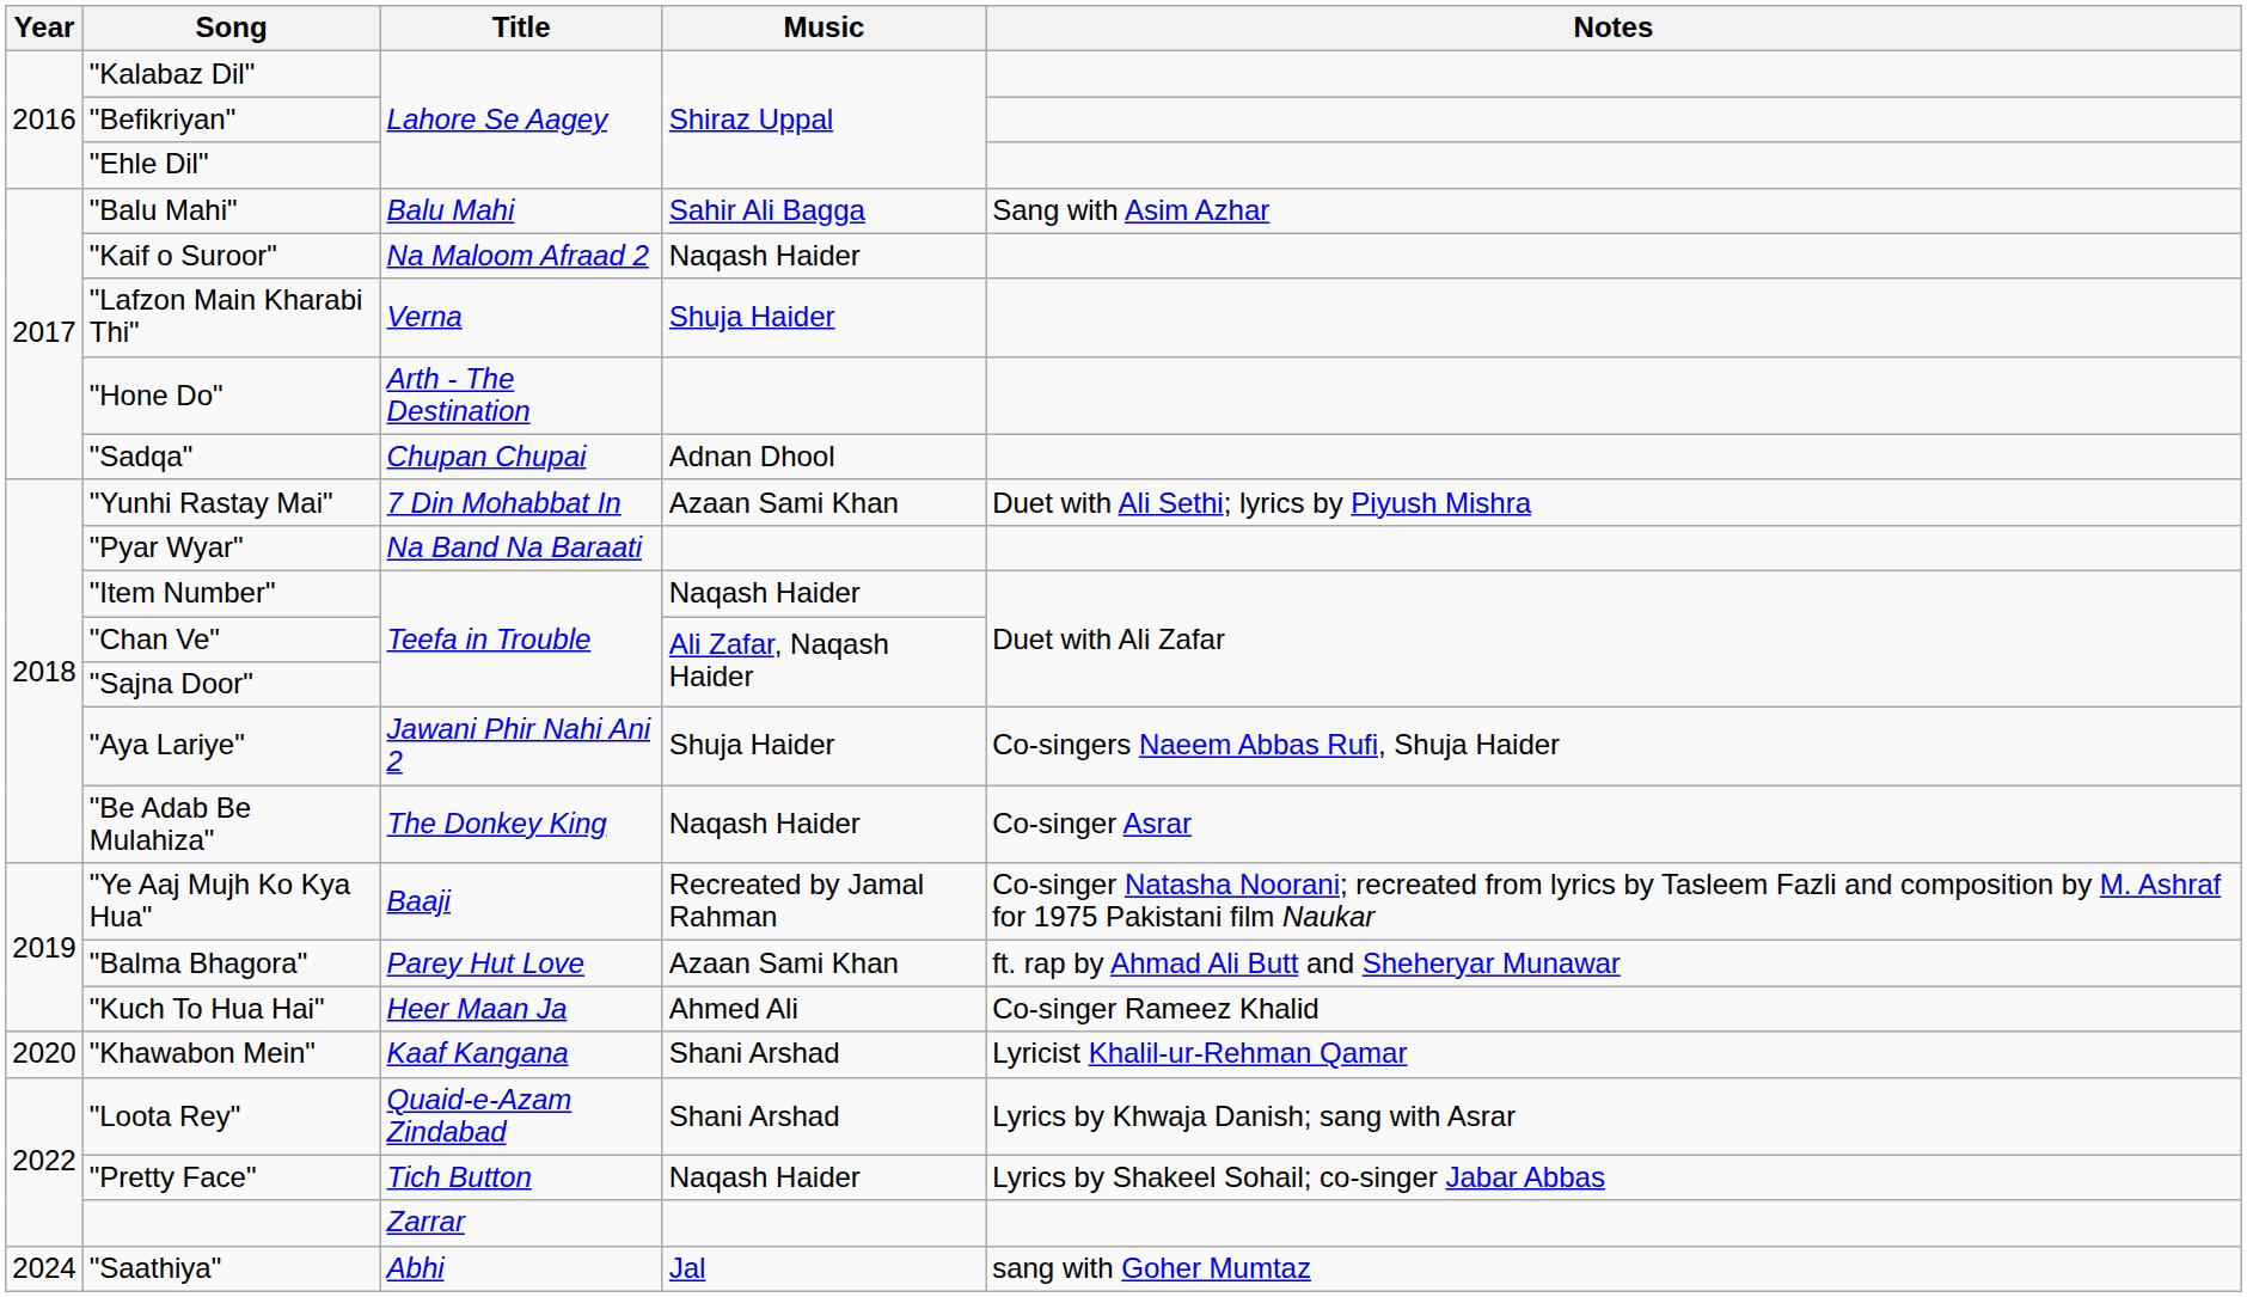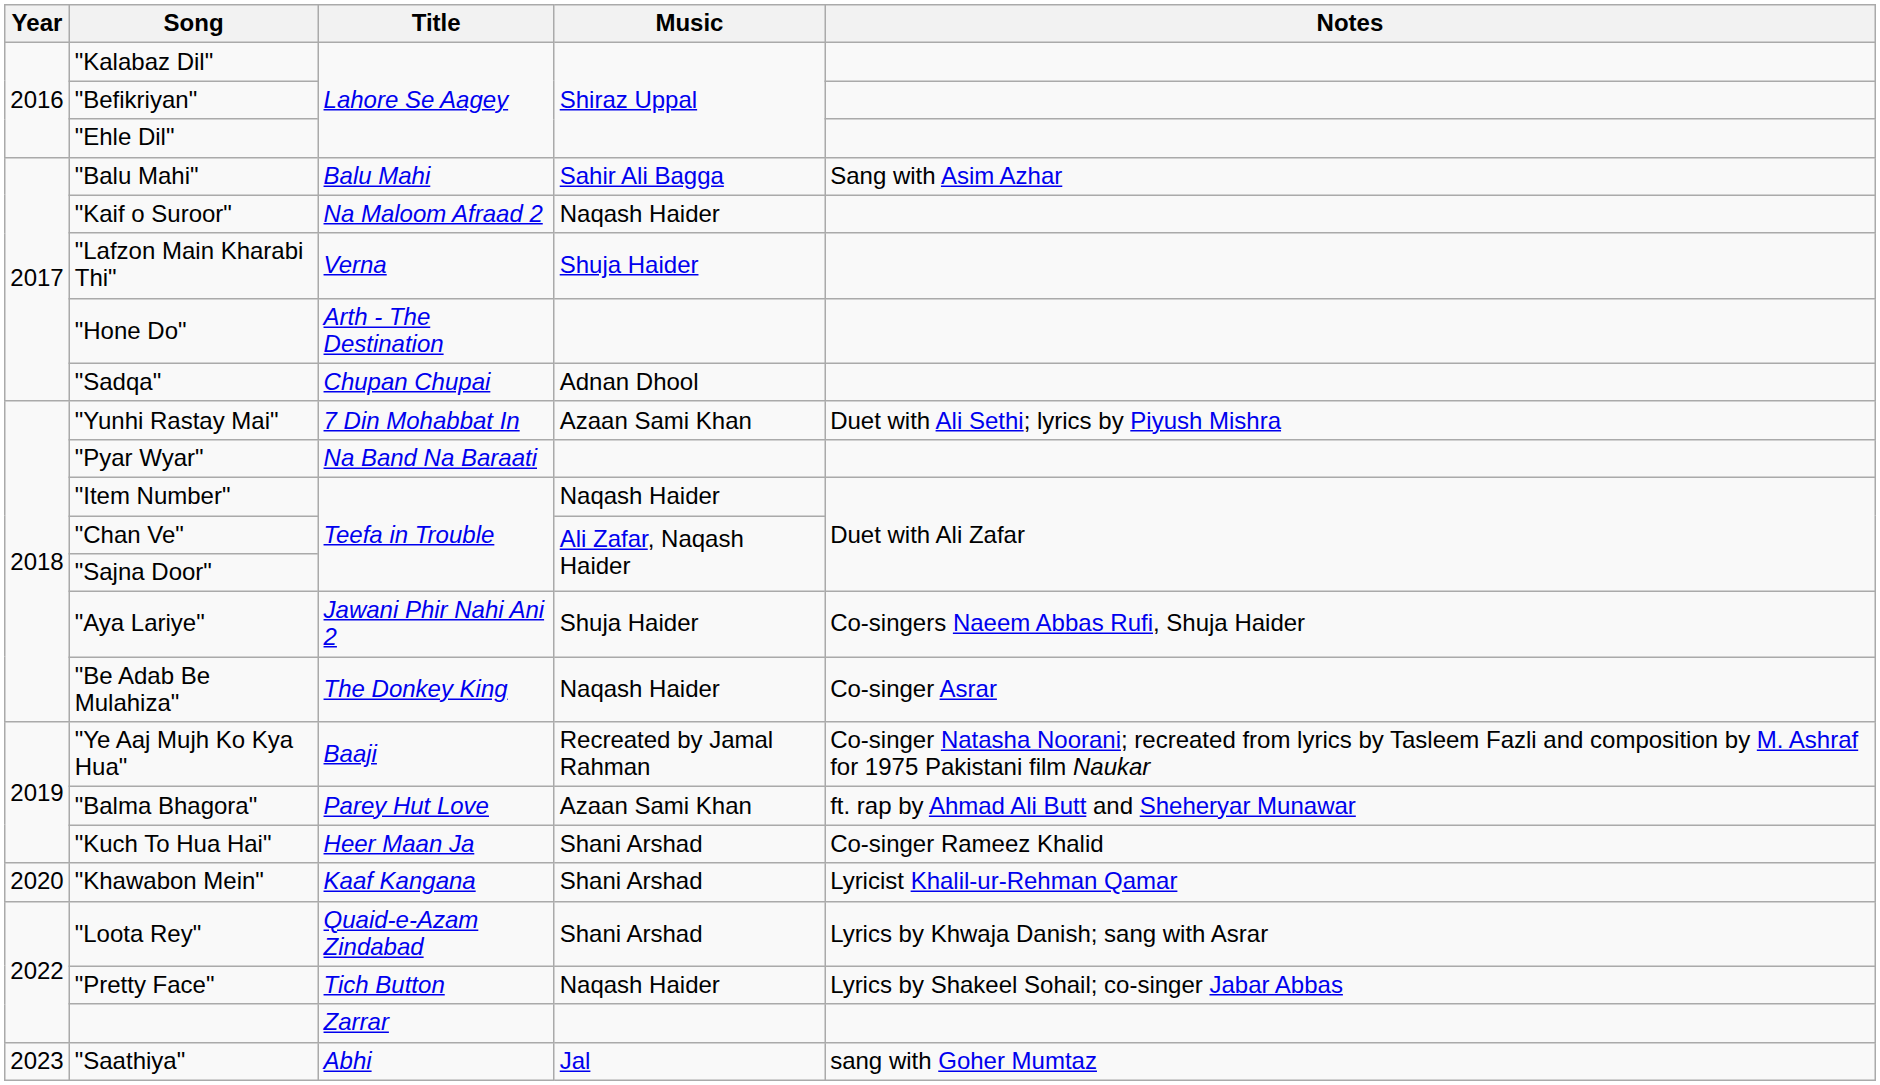 <table class="wikitable">
 <tr>
 <th>Year</th>
 <th>Song</th>
 <th>Title</th>
 <th>Music</th>
 <th>Notes</th>
 </tr>
 <tr>
 <td rowspan=3>2016</td>
 <td>"Kalabaz Dil"</td>
 <td rowspan=3><em><a href='#'>Lahore Se Aagey</a></em></td>
 <td rowspan=3><a href='#'>Shiraz Uppal</a></td>
 <td></td>
 </tr>
 <tr>
 <td>"Befikriyan"</td>
 <td></td>
 </tr>
 <tr>
 <td>"Ehle Dil"</td>
 <td></td>
 </tr>
 <tr>
 <td rowspan=5>2017</td>
 <td>"Balu Mahi"</td>
 <td><em><a href='#'>Balu Mahi</a></em></td>
 <td><a href='#'>Sahir Ali Bagga</a></td>
 <td>Sang with <a href='#'>Asim Azhar</a></td>
 </tr>
 <tr>
 <td>"Kaif o Suroor"</td>
 <td><em><a href='#'>Na Maloom Afraad 2</a></em></td>
 <td>Naqash Haider</td>
 <td></td>
 </tr>
 <tr>
 <td>"Lafzon Main Kharabi Thi"</td>
 <td><em><a href='#'>Verna</a></em></td>
 <td><a href='#'>Shuja Haider</a></td>
 <td></td>
 </tr>
 <tr>
 <td>"Hone Do"</td>
 <td><em><a href='#'>Arth - The Destination</a></em></td>
 <td></td>
 <td></td>
 </tr>
 <tr>
 <td>"Sadqa"</td>
 <td><em><a href='#'>Chupan Chupai</a></em></td>
 <td>Adnan Dhool</td>
 <td></td>
 </tr>
 <tr>
 <td rowspan=7>2018</td>
 <td>"Yunhi Rastay Mai"</td>
 <td><em><a href='#'>7 Din Mohabbat In</a></em></td>
 <td>Azaan Sami Khan</td>
 <td>Duet with <a href='#'>Ali Sethi</a>; lyrics by <a href='#'>Piyush Mishra</a></td>
 </tr>
 <tr>
 <td>"Pyar Wyar"</td>
 <td><em><a href='#'>Na Band Na Baraati</a></em></td>
 <td></td>
 <td></td>
 </tr>
 <tr>
 <td>"Item Number"</td>
 <td rowspan=3><em><a href='#'>Teefa in Trouble</a></em></td>
 <td>Naqash Haider</td>
 <td rowspan=3>Duet with Ali Zafar</td>
 </tr>
 <tr>
 <td>"Chan Ve"</td>
 <td rowspan=2><a href='#'>Ali Zafar</a>, Naqash Haider</td>
 </tr>
 <tr>
 <td>"Sajna Door"</td>
 </tr>
 <tr>
 <td>"Aya Lariye"</td>
 <td><em><a href='#'>Jawani Phir Nahi Ani 2</a></em></td>
 <td>Shuja Haider</td>
 <td>Co-singers <a href='#'>Naeem Abbas Rufi</a>, Shuja Haider</td>
 </tr>
 <tr>
 <td>"Be Adab Be Mulahiza"</td>
 <td><em><a href='#'>The Donkey King</a></em></td>
 <td>Naqash Haider</td>
 <td>Co-singer <a href='#'>Asrar</a></td>
 </tr>
 <tr>
 <td rowspan=3>2019</td>
 <td>"Ye Aaj Mujh Ko Kya Hua"</td>
 <td><em><a href='#'>Baaji</a></em></td>
 <td>Recreated by Jamal Rahman</td>
 <td>Co-singer <a href='#'>Natasha Noorani</a>; recreated from lyrics by Tasleem Fazli and composition by <a href='#'>M. Ashraf</a> for 1975 Pakistani film <em>Naukar</em></td>
 </tr>
 <tr>
 <td>"Balma Bhagora"</td>
 <td><em><a href='#'>Parey Hut Love</a></em></td>
 <td>Azaan Sami Khan</td>
 <td>ft. rap by <a href='#'>Ahmad Ali Butt</a> and <a href='#'>Sheheryar Munawar</a></td>
 </tr>
 <tr>
 <td>"Kuch To Hua Hai"</td>
 <td><em><a href='#'>Heer Maan Ja</a></em></td>
-<td>Ahmed Ali</td>
+<td>Shani Arshad</td>
 <td>Co-singer Rameez Khalid</td>
 </tr>
 <tr>
 <td>2020</td>
 <td>"Khawabon Mein"</td>
 <td><em><a href='#'>Kaaf Kangana</a></em></td>
 <td>Shani Arshad</td>
 <td>Lyricist <a href='#'>Khalil-ur-Rehman Qamar</a></td>
 </tr>
 <tr>
 <td rowspan=3>2022</td>
 <td>"Loota Rey"</td>
 <td><em><a href='#'>Quaid-e-Azam Zindabad</a></em></td>
 <td>Shani Arshad</td>
 <td>Lyrics by Khwaja Danish; sang with Asrar</td>
 </tr>
 <tr>
 <td>"Pretty Face"</td>
 <td><em><a href='#'>Tich Button</a></em></td>
 <td>Naqash Haider</td>
 <td>Lyrics by Shakeel Sohail; co-singer <a href='#'>Jabar Abbas</a></td>
 </tr>
 <tr>
 <td></td>
 <td><em><a href='#'>Zarrar</a></em></td>
 <td></td>
 <td></td>
 </tr>
 <tr>
-<td>2024</td>
+<td>2023</td>
 <td>"Saathiya"</td>
 <td><em><a href='#'>Abhi</a></td>
 <td><a href='#'>Jal</a></td>
 <td>sang with <a href='#'>Goher Mumtaz</a></td>
 </tr>
 </table>
